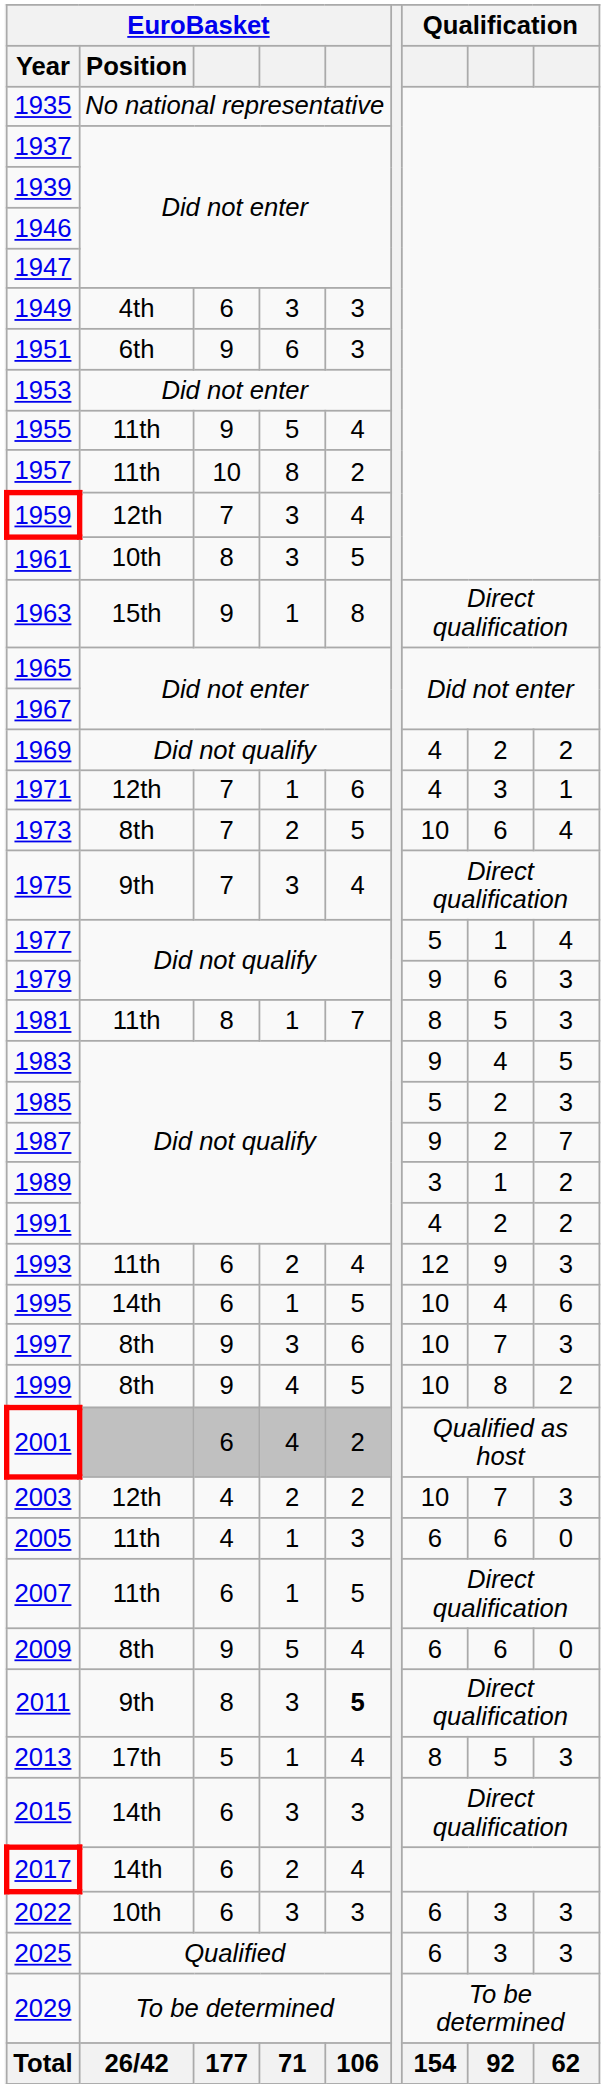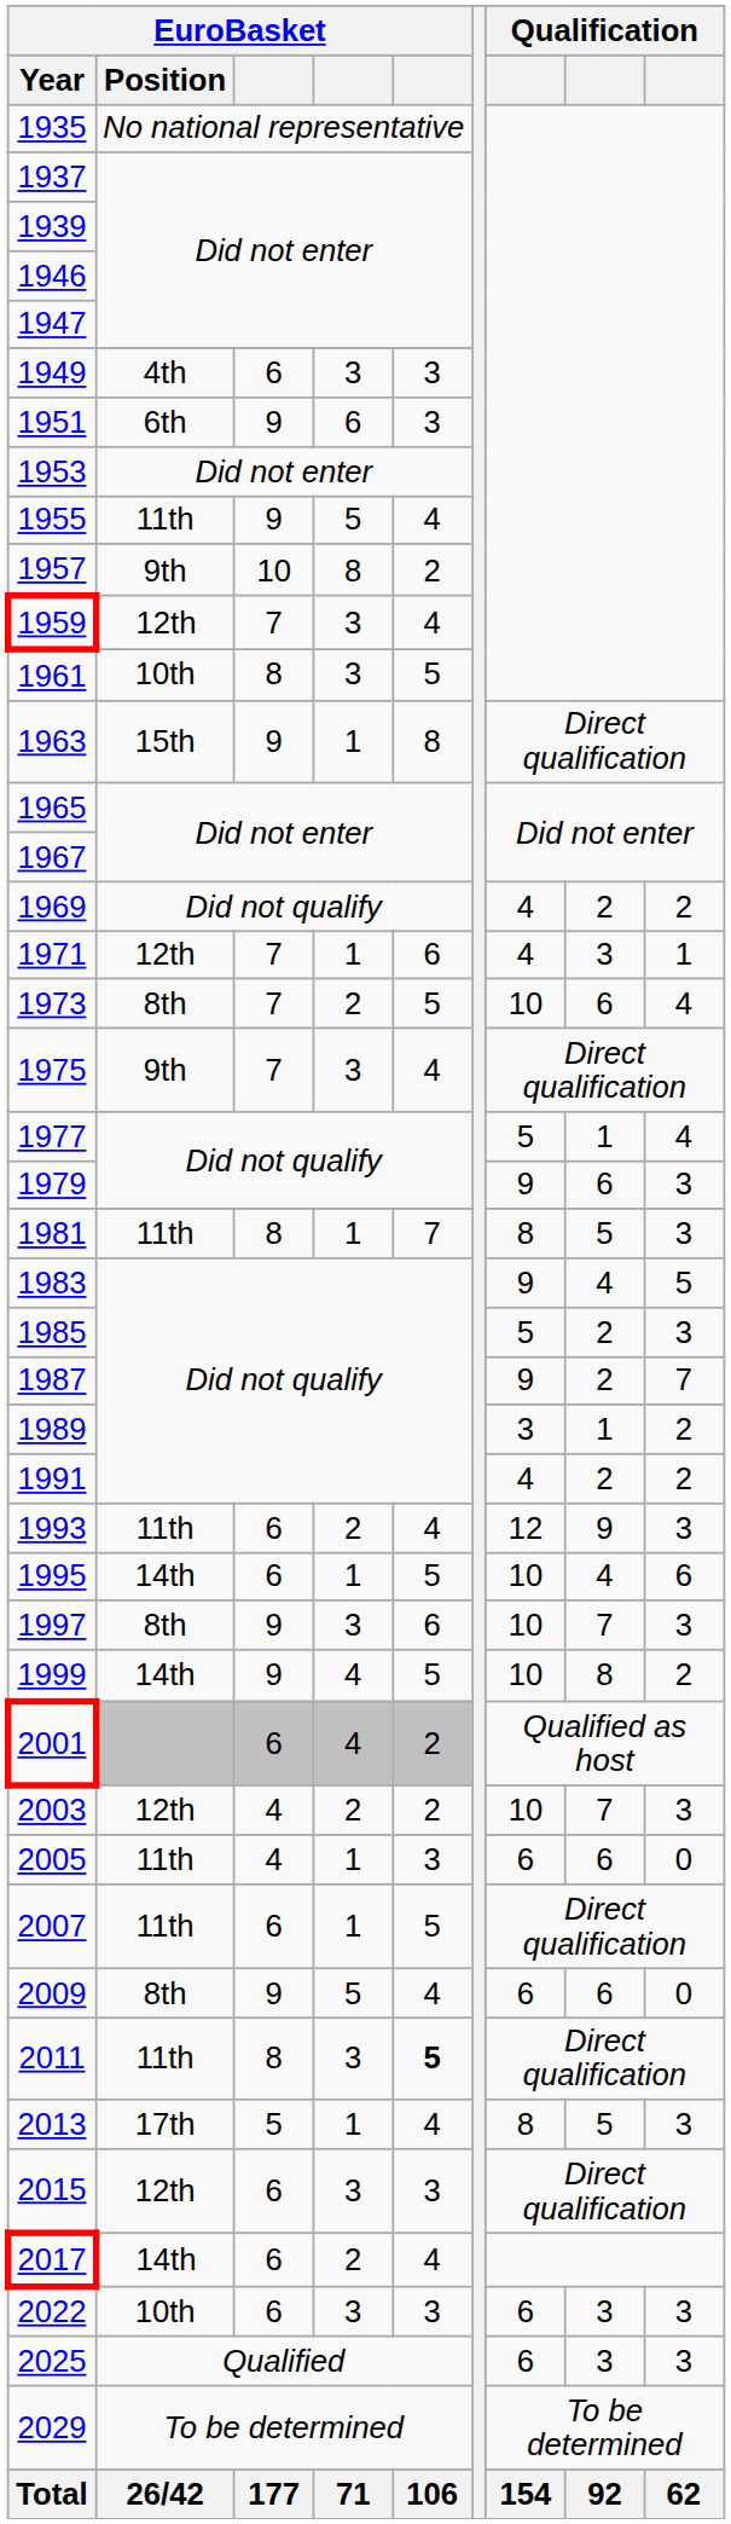 <table class="wikitable" style="text-align: center;font-size:90%;">
 <tr>
 <th colspan=5><a href='#'>EuroBasket</a></th>
 <th rowspan=46></th>
 <th colspan=3>Qualification</th>
 </tr>
 <tr>
 <th>Year</th>
 <th>Position</th>
 <th width=30></th>
 <th width=30></th>
 <th width=30></th>
 <th width=30></th>
 <th width=30></th>
 <th width=30></th>
 </tr>
 <tr>
 <td> <a href='#'>1935</a></td>
 <td colspan=4><em>No national representative</em></td>
 </tr>
 <tr>
 <td> <a href='#'>1937</a></td>
 <td colspan=4 rowspan=4><em>Did not enter</em></td>
 </tr>
 <tr>
 <td> <a href='#'>1939</a></td>
 </tr>
 <tr>
 <td> <a href='#'>1946</a></td>
 </tr>
 <tr>
 <td> <a href='#'>1947</a></td>
 </tr>
 <tr>
 <td> <a href='#'>1949</a></td>
 <td>4th</td>
 <td>6</td>
 <td>3</td>
 <td>3</td>
 </tr>
 <tr>
 <td> <a href='#'>1951</a></td>
 <td>6th</td>
 <td>9</td>
 <td>6</td>
 <td>3</td>
 </tr>
 <tr>
 <td> <a href='#'>1953</a></td>
 <td colspan=4><em>Did not enter</em></td>
 </tr>
 <tr>
 <td> <a href='#'>1955</a></td>
 <td>11th</td>
 <td>9</td>
 <td>5</td>
 <td>4</td>
 </tr>
 <tr>
 <td> <a href='#'>1957</a></td>
-<td>11th</td>
+<td>9th</td>
 <td>10</td>
 <td>8</td>
 <td>2</td>
 </tr>
 <tr>
 <td style="border: 3px solid red"> <a href='#'>1959</a></td>
 <td>12th</td>
 <td>7</td>
 <td>3</td>
 <td>4</td>
 </tr>
 <tr>
 <td> <a href='#'>1961</a></td>
 <td>10th</td>
 <td>8</td>
 <td>3</td>
 <td>5</td>
 </tr>
 <tr>
 <td> <a href='#'>1963</a></td>
 <td>15th</td>
 <td>9</td>
 <td>1</td>
 <td>8</td>
 <td colspan=3><em>Direct qualification</em></td>
 </tr>
 <tr>
 <td> <a href='#'>1965</a></td>
 <td colspan=4 rowspan=2><em>Did not enter</em></td>
 <td colspan=3 rowspan=2><em>Did not enter</em></td>
 </tr>
 <tr>
 <td> <a href='#'>1967</a></td>
 </tr>
 <tr>
 <td> <a href='#'>1969</a></td>
 <td colspan=4><em>Did not qualify</em></td>
 <td>4</td>
 <td>2</td>
 <td>2</td>
 </tr>
 <tr>
 <td> <a href='#'>1971</a></td>
 <td>12th</td>
 <td>7</td>
 <td>1</td>
 <td>6</td>
 <td>4</td>
 <td>3</td>
 <td>1</td>
 </tr>
 <tr>
 <td> <a href='#'>1973</a></td>
 <td>8th</td>
 <td>7</td>
 <td>2</td>
 <td>5</td>
 <td>10</td>
 <td>6</td>
 <td>4</td>
 </tr>
 <tr>
 <td> <a href='#'>1975</a></td>
 <td>9th</td>
 <td>7</td>
 <td>3</td>
 <td>4</td>
 <td colspan=3><em>Direct qualification</em></td>
 </tr>
 <tr>
 <td> <a href='#'>1977</a></td>
 <td colspan=4 rowspan=2><em>Did not qualify</em></td>
 <td>5</td>
 <td>1</td>
 <td>4</td>
 </tr>
 <tr>
 <td> <a href='#'>1979</a></td>
 <td>9</td>
 <td>6</td>
 <td>3</td>
 </tr>
 <tr>
 <td> <a href='#'>1981</a></td>
 <td>11th</td>
 <td>8</td>
 <td>1</td>
 <td>7</td>
 <td>8</td>
 <td>5</td>
 <td>3</td>
 </tr>
 <tr>
 <td> <a href='#'>1983</a></td>
 <td colspan=4 rowspan=5><em>Did not qualify</em></td>
 <td>9</td>
 <td>4</td>
 <td>5</td>
 </tr>
 <tr>
 <td> <a href='#'>1985</a></td>
 <td>5</td>
 <td>2</td>
 <td>3</td>
 </tr>
 <tr>
 <td> <a href='#'>1987</a></td>
 <td>9</td>
 <td>2</td>
 <td>7</td>
 </tr>
 <tr>
 <td> <a href='#'>1989</a></td>
 <td>3</td>
 <td>1</td>
 <td>2</td>
 </tr>
 <tr>
 <td> <a href='#'>1991</a></td>
 <td>4</td>
 <td>2</td>
 <td>2</td>
 </tr>
 <tr>
 <td> <a href='#'>1993</a></td>
 <td>11th</td>
 <td>6</td>
 <td>2</td>
 <td>4</td>
 <td>12</td>
 <td>9</td>
 <td>3</td>
 </tr>
 <tr>
 <td> <a href='#'>1995</a></td>
 <td>14th</td>
 <td>6</td>
 <td>1</td>
 <td>5</td>
 <td>10</td>
 <td>4</td>
 <td>6</td>
 </tr>
 <tr>
 <td> <a href='#'>1997</a></td>
 <td>8th</td>
 <td>9</td>
 <td>3</td>
 <td>6</td>
 <td>10</td>
 <td>7</td>
 <td>3</td>
 </tr>
 <tr>
 <td> <a href='#'>1999</a></td>
-<td>8th</td>
+<td>14th</td>
 <td>9</td>
 <td>4</td>
 <td>5</td>
 <td>10</td>
 <td>8</td>
 <td>2</td>
 </tr>
 <tr>
 <td style="border: 3px solid red"> <a href='#'>2001</a></td>
 <td bgcolor=silver></td>
 <td bgcolor=silver>6</td>
 <td bgcolor=silver>4</td>
 <td bgcolor=silver>2</td>
 <td colspan=3><em>Qualified as host</em></td>
 </tr>
 <tr>
 <td> <a href='#'>2003</a></td>
 <td>12th</td>
 <td>4</td>
 <td>2</td>
 <td>2</td>
 <td>10</td>
 <td>7</td>
 <td>3</td>
 </tr>
 <tr>
 <td> <a href='#'>2005</a></td>
 <td>11th</td>
 <td>4</td>
 <td>1</td>
 <td>3</td>
 <td>6</td>
 <td>6</td>
 <td>0</td>
 </tr>
 <tr>
 <td> <a href='#'>2007</a></td>
 <td>11th</td>
 <td>6</td>
 <td>1</td>
 <td>5</td>
 <td colspan=3><em>Direct qualification</em></td>
 </tr>
 <tr>
 <td> <a href='#'>2009</a></td>
 <td>8th</td>
 <td>9</td>
 <td>5</td>
 <td>4</td>
 <td>6</td>
 <td>6</td>
 <td>0</td>
 </tr>
 <tr>
 <td> <a href='#'>2011</a></td>
-<td>9th</td>
+<td>11th</td>
 <td>8</td>
 <td>3</td>
 <td><strong>5</strong></td>
 <td colspan=3><em>Direct qualification</em></td>
 </tr>
 <tr>
 <td> <a href='#'>2013</a></td>
 <td>17th</td>
 <td>5</td>
 <td>1</td>
 <td>4</td>
 <td>8</td>
 <td>5</td>
 <td>3</td>
 </tr>
 <tr>
 <td> <a href='#'>2015</a></td>
-<td>14th</td>
+<td>12th</td>
 <td>6</td>
 <td>3</td>
 <td>3</td>
 <td colspan=3><em>Direct qualification</em></td>
 </tr>
 <tr>
 <td style="border: 3px solid red"> <a href='#'>2017</a></td>
 <td>14th</td>
 <td>6</td>
 <td>2</td>
 <td>4</td>
 <td colspan=3></td>
 </tr>
 <tr>
 <td> <a href='#'>2022</a></td>
 <td>10th</td>
 <td>6</td>
 <td>3</td>
 <td>3</td>
 <td>6</td>
 <td>3</td>
 <td>3</td>
 </tr>
 <tr>
 <td> <a href='#'>2025</a></td>
 <td colspan=4><em>Qualified</em></td>
 <td>6</td>
 <td>3</td>
 <td>3</td>
 </tr>
 <tr>
 <td> <a href='#'>2029</a></td>
 <td colspan=4><em>To be determined</em></td>
 <td colspan=3><em>To be determined</em></td>
 </tr>
 <tr>
 <th>Total</th>
 <th>26/42</th>
 <th>177</th>
 <th>71</th>
 <th>106</th>
 <th>154</th>
 <th>92</th>
 <th>62</th>
 </tr>
 </table>
